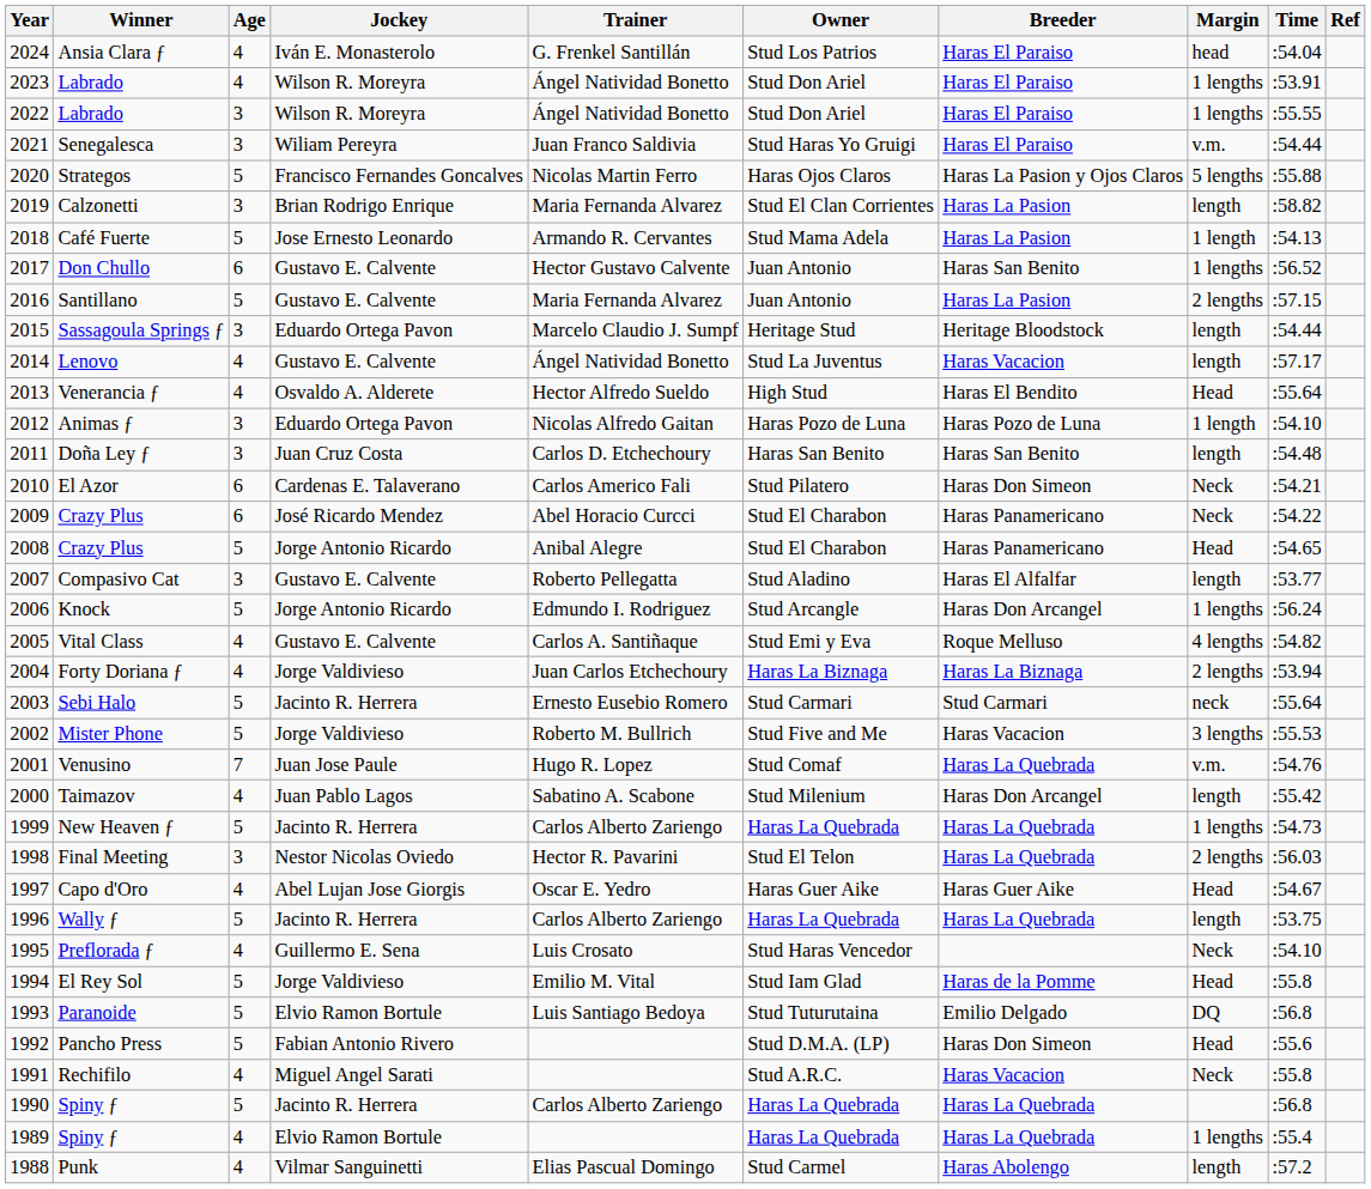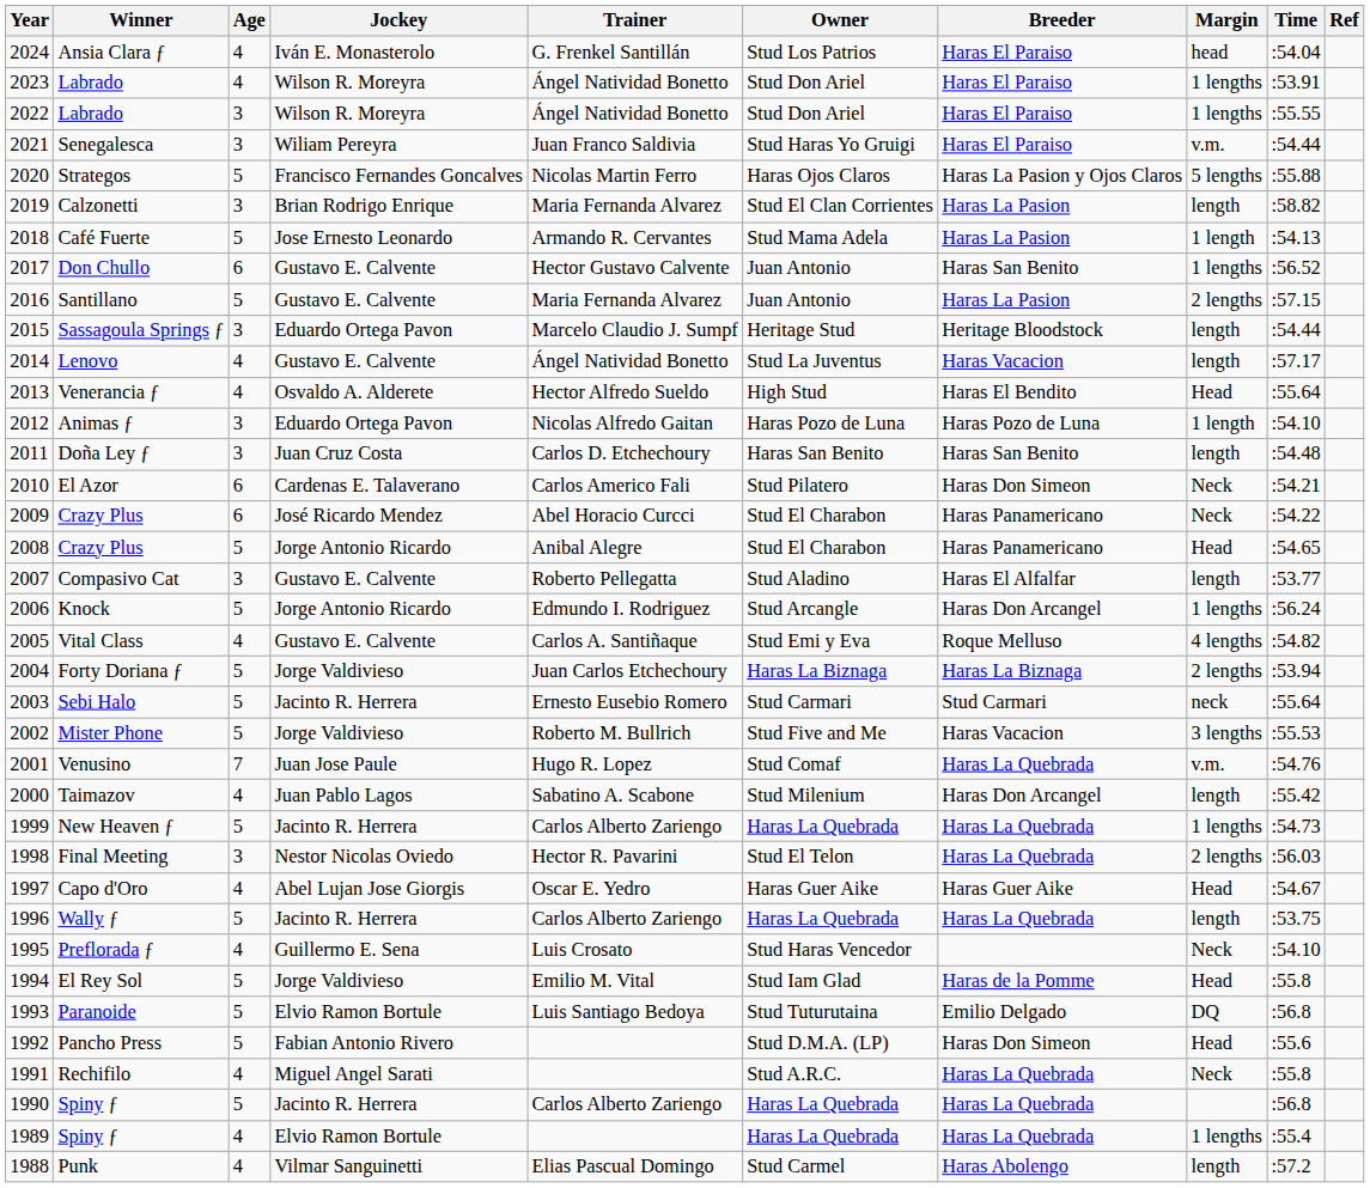 <table class="wikitable">
 <tr>
 <th>Year</th>
 <th>Winner</th>
 <th>Age</th>
 <th>Jockey</th>
 <th>Trainer</th>
 <th>Owner</th>
 <th>Breeder</th>
 <th>Margin</th>
 <th>Time</th>
 <th>Ref</th>
 </tr>
 <tr>
 <td>2024</td>
 <td>Ansia Clara ƒ</td>
 <td>4</td>
 <td>Iván E. Monasterolo</td>
 <td>G. Frenkel Santillán</td>
 <td>Stud Los Patrios</td>
 <td><a href='#'>Haras El Paraiso</a></td>
 <td> head</td>
 <td>:54.04</td>
 <td></td>
 </tr>
 <tr>
 <td>2023</td>
 <td><a href='#'>Labrado</a></td>
 <td>4</td>
 <td>Wilson R. Moreyra</td>
 <td>Ángel Natividad Bonetto</td>
 <td>Stud Don Ariel</td>
 <td><a href='#'>Haras El Paraiso</a></td>
 <td>1 lengths</td>
 <td>:53.91</td>
 <td></td>
 </tr>
 <tr>
 <td>2022</td>
 <td><a href='#'>Labrado</a></td>
 <td>3</td>
 <td>Wilson R. Moreyra</td>
 <td>Ángel Natividad Bonetto</td>
 <td>Stud Don Ariel</td>
 <td><a href='#'>Haras El Paraiso</a></td>
 <td>1 lengths</td>
 <td>:55.55</td>
 <td></td>
 </tr>
 <tr>
 <td>2021</td>
 <td>Senegalesca</td>
 <td>3</td>
 <td>Wiliam Pereyra</td>
 <td>Juan Franco Saldivia</td>
 <td>Stud Haras Yo Gruigi</td>
 <td><a href='#'>Haras El Paraiso</a></td>
 <td>v.m.</td>
 <td>:54.44</td>
 <td></td>
 </tr>
 <tr>
 <td>2020</td>
 <td>Strategos</td>
 <td>5</td>
 <td>Francisco Fernandes Goncalves</td>
 <td>Nicolas Martin Ferro</td>
 <td>Haras Ojos Claros</td>
 <td>Haras La Pasion y Ojos Claros</td>
 <td>5 lengths</td>
 <td>:55.88</td>
 <td></td>
 </tr>
 <tr>
 <td>2019</td>
 <td>Calzonetti</td>
 <td>3</td>
 <td>Brian Rodrigo Enrique</td>
 <td>Maria Fernanda Alvarez</td>
 <td>Stud El Clan Corrientes</td>
 <td><a href='#'>Haras La Pasion</a></td>
 <td> length</td>
 <td>:58.82</td>
 <td></td>
 </tr>
 <tr>
 <td>2018</td>
 <td>Café Fuerte</td>
 <td>5</td>
 <td>Jose Ernesto Leonardo</td>
 <td>Armando R. Cervantes</td>
 <td>Stud Mama Adela</td>
 <td><a href='#'>Haras La Pasion</a></td>
 <td>1 length</td>
 <td>:54.13</td>
 <td></td>
 </tr>
 <tr>
 <td>2017</td>
 <td><a href='#'>Don Chullo</a></td>
 <td>6</td>
 <td>Gustavo E. Calvente</td>
 <td>Hector Gustavo Calvente</td>
 <td>Juan Antonio</td>
 <td>Haras San Benito</td>
 <td>1 lengths</td>
 <td>:56.52</td>
 <td></td>
 </tr>
 <tr>
 <td>2016</td>
 <td>Santillano</td>
 <td>5</td>
 <td>Gustavo E. Calvente</td>
 <td>Maria Fernanda Alvarez</td>
 <td>Juan Antonio</td>
 <td><a href='#'>Haras La Pasion</a></td>
 <td>2 lengths</td>
 <td>:57.15</td>
 <td></td>
 </tr>
 <tr>
 <td>2015</td>
 <td><a href='#'>Sassagoula Springs</a> ƒ</td>
 <td>3</td>
 <td>Eduardo Ortega Pavon</td>
 <td>Marcelo Claudio J. Sumpf</td>
 <td>Heritage Stud</td>
 <td>Heritage Bloodstock</td>
 <td> length</td>
 <td>:54.44</td>
 <td></td>
 </tr>
 <tr>
 <td>2014</td>
 <td><a href='#'>Lenovo</a></td>
 <td>4</td>
 <td>Gustavo E. Calvente</td>
 <td>Ángel Natividad Bonetto</td>
 <td>Stud La Juventus</td>
 <td><a href='#'>Haras Vacacion</a></td>
 <td> length</td>
 <td>:57.17</td>
 <td></td>
 </tr>
 <tr>
 <td>2013</td>
 <td>Venerancia ƒ</td>
 <td>4</td>
 <td>Osvaldo A. Alderete</td>
 <td>Hector Alfredo Sueldo</td>
 <td>High Stud</td>
 <td>Haras El Bendito</td>
 <td>Head</td>
 <td>:55.64</td>
 <td></td>
 </tr>
 <tr>
 <td>2012</td>
 <td>Animas ƒ</td>
 <td>3</td>
 <td>Eduardo Ortega Pavon</td>
 <td>Nicolas Alfredo Gaitan</td>
 <td>Haras Pozo de Luna</td>
 <td>Haras Pozo de Luna</td>
 <td>1 length</td>
 <td>:54.10</td>
 <td></td>
 </tr>
 <tr>
 <td>2011</td>
 <td>Doña Ley ƒ</td>
 <td>3</td>
 <td>Juan Cruz Costa</td>
 <td>Carlos D. Etchechoury</td>
 <td>Haras San Benito</td>
 <td>Haras San Benito</td>
 <td> length</td>
 <td>:54.48</td>
 <td></td>
 </tr>
 <tr>
 <td>2010</td>
 <td>El Azor</td>
 <td>6</td>
 <td>Cardenas E. Talaverano</td>
 <td>Carlos Americo Fali</td>
 <td>Stud Pilatero</td>
 <td>Haras Don Simeon</td>
 <td>Neck</td>
 <td>:54.21</td>
 <td></td>
 </tr>
 <tr>
 <td>2009</td>
 <td><a href='#'>Crazy Plus</a></td>
 <td>6</td>
 <td>José Ricardo Mendez</td>
 <td>Abel Horacio Curcci</td>
 <td>Stud El Charabon</td>
 <td>Haras Panamericano</td>
 <td>Neck</td>
 <td>:54.22</td>
 <td></td>
 </tr>
 <tr>
 <td>2008</td>
 <td><a href='#'>Crazy Plus</a></td>
 <td>5</td>
 <td>Jorge Antonio Ricardo</td>
 <td>Anibal Alegre</td>
 <td>Stud El Charabon</td>
 <td>Haras Panamericano</td>
 <td>Head</td>
 <td>:54.65</td>
 <td></td>
 </tr>
 <tr>
 <td>2007</td>
 <td>Compasivo Cat</td>
 <td>3</td>
 <td>Gustavo E. Calvente</td>
 <td>Roberto Pellegatta</td>
 <td>Stud Aladino</td>
 <td>Haras El Alfalfar</td>
 <td> length</td>
 <td>:53.77</td>
 <td></td>
 </tr>
 <tr>
 <td>2006</td>
 <td>Knock</td>
 <td>5</td>
 <td>Jorge Antonio Ricardo</td>
 <td>Edmundo I. Rodriguez</td>
 <td>Stud Arcangle</td>
 <td>Haras Don Arcangel</td>
 <td>1 lengths</td>
 <td>:56.24</td>
 <td></td>
 </tr>
 <tr>
 <td>2005</td>
 <td>Vital Class</td>
 <td>4</td>
 <td>Gustavo E. Calvente</td>
 <td>Carlos A. Santiñaque</td>
 <td>Stud Emi y Eva</td>
 <td>Roque Melluso</td>
 <td>4 lengths</td>
 <td>:54.82</td>
 <td></td>
 </tr>
 <tr>
 <td>2004</td>
 <td>Forty Doriana ƒ</td>
-<td>4</td>
+<td>5</td>
 <td>Jorge Valdivieso</td>
 <td>Juan Carlos Etchechoury</td>
 <td><a href='#'>Haras La Biznaga</a></td>
 <td><a href='#'>Haras La Biznaga</a></td>
 <td>2 lengths</td>
 <td>:53.94</td>
 <td></td>
 </tr>
 <tr>
 <td>2003</td>
 <td><a href='#'>Sebi Halo</a></td>
 <td>5</td>
 <td>Jacinto R. Herrera</td>
 <td>Ernesto Eusebio Romero</td>
 <td>Stud Carmari</td>
 <td>Stud Carmari</td>
 <td> neck</td>
 <td>:55.64</td>
 <td></td>
 </tr>
 <tr>
 <td>2002</td>
 <td><a href='#'>Mister Phone</a></td>
 <td>5</td>
 <td>Jorge Valdivieso</td>
 <td>Roberto M. Bullrich</td>
 <td>Stud Five and Me</td>
 <td>Haras Vacacion</td>
 <td>3 lengths</td>
 <td>:55.53</td>
 <td></td>
 </tr>
 <tr>
 <td>2001</td>
 <td>Venusino</td>
 <td>7</td>
 <td>Juan Jose Paule</td>
 <td>Hugo R. Lopez</td>
 <td>Stud Comaf</td>
 <td><a href='#'>Haras La Quebrada</a></td>
 <td>v.m.</td>
 <td>:54.76</td>
 <td></td>
 </tr>
 <tr>
 <td>2000</td>
 <td>Taimazov</td>
 <td>4</td>
 <td>Juan Pablo Lagos</td>
 <td>Sabatino A. Scabone</td>
 <td>Stud Milenium</td>
 <td>Haras Don Arcangel</td>
 <td> length</td>
 <td>:55.42</td>
 <td></td>
 </tr>
 <tr>
 <td>1999</td>
 <td>New Heaven ƒ</td>
 <td>5</td>
 <td>Jacinto R. Herrera</td>
 <td>Carlos Alberto Zariengo</td>
 <td><a href='#'>Haras La Quebrada</a></td>
 <td><a href='#'>Haras La Quebrada</a></td>
 <td>1 lengths</td>
 <td>:54.73</td>
 <td></td>
 </tr>
 <tr>
 <td>1998</td>
 <td>Final Meeting</td>
 <td>3</td>
 <td>Nestor Nicolas Oviedo</td>
 <td>Hector R. Pavarini</td>
 <td>Stud El Telon</td>
 <td><a href='#'>Haras La Quebrada</a></td>
 <td>2 lengths</td>
 <td>:56.03</td>
 <td></td>
 </tr>
 <tr>
 <td>1997</td>
 <td>Capo d'Oro</td>
 <td>4</td>
 <td>Abel Lujan Jose Giorgis</td>
 <td>Oscar E. Yedro</td>
 <td>Haras Guer Aike</td>
 <td>Haras Guer Aike</td>
 <td>Head</td>
 <td>:54.67</td>
 <td></td>
 </tr>
 <tr>
 <td>1996</td>
 <td><a href='#'>Wally</a> ƒ</td>
 <td>5</td>
 <td>Jacinto R. Herrera</td>
 <td>Carlos Alberto Zariengo</td>
 <td><a href='#'>Haras La Quebrada</a></td>
 <td><a href='#'>Haras La Quebrada</a></td>
 <td> length</td>
 <td>:53.75</td>
 <td></td>
 </tr>
 <tr>
 <td>1995</td>
 <td><a href='#'>Preflorada</a> ƒ</td>
 <td>4</td>
 <td>Guillermo E. Sena</td>
 <td>Luis Crosato</td>
 <td>Stud Haras Vencedor</td>
 <td></td>
 <td>Neck</td>
 <td>:54.10</td>
 <td></td>
 </tr>
 <tr>
 <td>1994</td>
 <td>El Rey Sol</td>
 <td>5</td>
 <td>Jorge Valdivieso</td>
 <td>Emilio M. Vital</td>
 <td>Stud Iam Glad</td>
 <td><a href='#'>Haras de la Pomme</a></td>
 <td>Head</td>
 <td>:55.8</td>
 <td></td>
 </tr>
 <tr>
 <td>1993</td>
 <td><a href='#'>Paranoide</a></td>
 <td>5</td>
 <td>Elvio Ramon Bortule</td>
 <td>Luis Santiago Bedoya</td>
 <td>Stud Tuturutaina</td>
 <td>Emilio Delgado</td>
 <td>DQ</td>
 <td>:56.8</td>
 <td></td>
 </tr>
 <tr>
 <td>1992</td>
 <td>Pancho Press</td>
 <td>5</td>
 <td>Fabian Antonio Rivero</td>
 <td></td>
 <td>Stud D.M.A. (LP)</td>
 <td>Haras Don Simeon</td>
 <td>Head</td>
 <td>:55.6</td>
 <td></td>
 </tr>
 <tr>
 <td>1991</td>
 <td>Rechifilo</td>
 <td>4</td>
 <td>Miguel Angel Sarati</td>
 <td></td>
 <td>Stud A.R.C.</td>
-<td><a href='#'>Haras Vacacion</a></td>
+<td><a href='#'>Haras La Quebrada</a></td>
 <td>Neck</td>
 <td>:55.8</td>
 <td></td>
 </tr>
 <tr>
 <td>1990</td>
 <td><a href='#'>Spiny</a> ƒ</td>
 <td>5</td>
 <td>Jacinto R. Herrera</td>
 <td>Carlos Alberto Zariengo</td>
 <td><a href='#'>Haras La Quebrada</a></td>
 <td><a href='#'>Haras La Quebrada</a></td>
 <td></td>
 <td>:56.8</td>
 <td></td>
 </tr>
 <tr>
 <td>1989</td>
 <td><a href='#'>Spiny</a> ƒ</td>
 <td>4</td>
 <td>Elvio Ramon Bortule</td>
 <td></td>
 <td><a href='#'>Haras La Quebrada</a></td>
 <td><a href='#'>Haras La Quebrada</a></td>
 <td>1 lengths</td>
 <td>:55.4</td>
 <td></td>
 </tr>
 <tr>
 <td>1988</td>
 <td>Punk</td>
 <td>4</td>
 <td>Vilmar Sanguinetti</td>
 <td>Elias Pascual Domingo</td>
 <td>Stud Carmel</td>
 <td><a href='#'>Haras Abolengo</a></td>
 <td> length</td>
 <td>:57.2</td>
 <td></td>
 </tr>
 </table>
